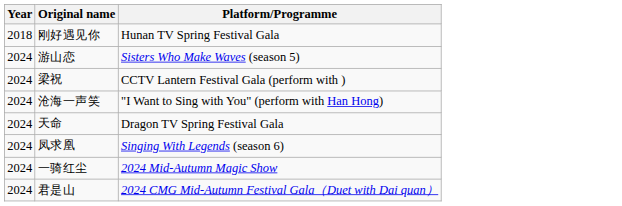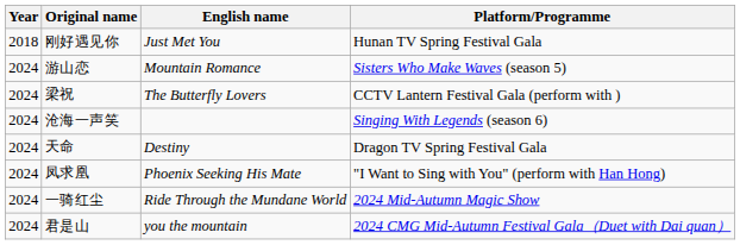 <table class="wikitable">
 <tr>
 <th>Year</th>
 <th>Original name</th>
+<th>English name</th>
 <th>Platform/Programme</th>
 </tr>
 <tr>
 <td>2018</td>
 <td>刚好遇见你</td>
+<td><em>Just Met You</em></td>
 <td>Hunan TV Spring Festival Gala</td>
 </tr>
 <tr>
 <td>2024</td>
 <td>游山恋</td>
+<td><em>Mountain Romance</em></td>
 <td><em><a href='#'>Sisters Who Make Waves</a></em> (season 5)</td>
 </tr>
 <tr>
 <td>2024</td>
 <td>梁祝</td>
+<td><em>The Butterfly Lovers</em></td>
 <td>CCTV Lantern Festival Gala (perform with )</td>
 </tr>
 <tr>
 <td>2024</td>
 <td>沧海一声笑</td>
-<td>"I Want to Sing with You" (perform with <a href='#'>Han Hong</a>)</td>
+<td><em></em></td>
+<td><em><a href='#'>Singing With Legends</a></em> (season 6)</td>
 </tr>
 <tr>
 <td>2024</td>
 <td>天命</td>
+<td><em>Destiny</em></td>
 <td>Dragon TV Spring Festival Gala</td>
 </tr>
 <tr>
 <td>2024</td>
 <td>凤求凰</td>
-<td><em><a href='#'>Singing With Legends</a></em> (season 6)</td>
+<td><em>Phoenix Seeking His Mate</em></td>
+<td>"I Want to Sing with You" (perform with <a href='#'>Han Hong</a>)</td>
 </tr>
 <tr>
 <td>2024</td>
 <td>一骑红尘</td>
+<td><em>Ride Through the Mundane World</em></td>
 <td><em><a href='#'>2024 Mid-Autumn Magic Show</a></em></td>
 </tr>
 <tr>
 <td>2024</td>
 <td>君是山</td>
+<td><em>you the mountain</em></td>
 <td><em><a href='#'>2024 CMG Mid-Autumn Festival Gala（Duet with Dai quan）</a></em> </td>
 </tr>
 </table>
